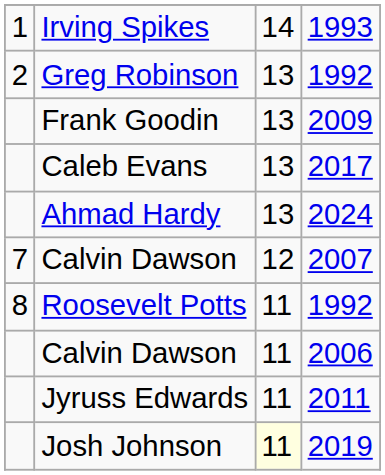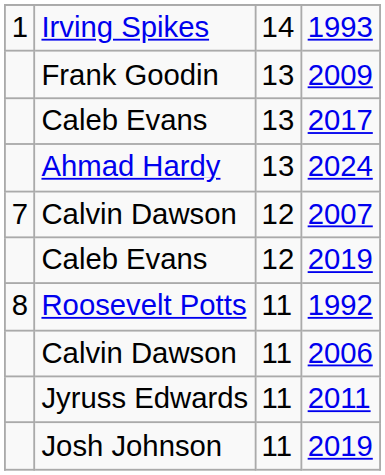 <table class="wikitable">
 <tr>
 </tr>
 <tr>
 <td>1</td>
 <td><a href='#'>Irving Spikes</a></td>
 <td>14</td>
 <td><a href='#'>1993</a></td>
-</tr>
-<tr>
-<td>2</td>
-<td><a href='#'>Greg Robinson</a></td>
-<td>13</td>
-<td><a href='#'>1992</a></td>
 </tr>
 <tr>
 <td></td>
 <td>Frank Goodin</td>
 <td>13</td>
 <td><a href='#'>2009</a></td>
 </tr>
 <tr>
 <td></td>
 <td>Caleb Evans</td>
 <td>13</td>
 <td><a href='#'>2017</a></td>
 </tr>
 <tr>
 <td></td>
 <td><a href='#'>Ahmad Hardy</a></td>
 <td>13</td>
 <td><a href='#'>2024</a></td>
 </tr>
 <tr>
 <td>7</td>
 <td>Calvin Dawson</td>
 <td>12</td>
 <td><a href='#'>2007</a></td>
 </tr>
 <tr>
+<td></td>
+<td>Caleb Evans</td>
+<td>12</td>
+<td><a href='#'>2019</a></td>
+</tr>
+<tr>
 <td>8</td>
 <td><a href='#'>Roosevelt Potts</a></td>
 <td>11</td>
 <td><a href='#'>1992</a></td>
 </tr>
 <tr>
 <td></td>
 <td>Calvin Dawson</td>
 <td>11</td>
 <td><a href='#'>2006</a></td>
 </tr>
 <tr>
 <td></td>
 <td>Jyruss Edwards</td>
 <td>11</td>
 <td><a href='#'>2011</a></td>
 </tr>
 <tr>
 <td></td>
 <td>Josh Johnson</td>
-<td style="background: lightyellow;">11</td>
+<td>11</td>
 <td><a href='#'>2019</a></td>
 </tr>
 </table>
